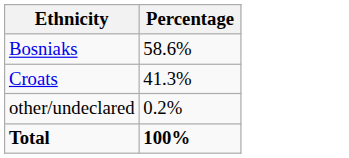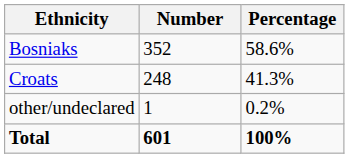 <table class="wikitable">
 <tr>
 <th width="100px">Ethnicity</th>
+<th width="80px">Number</th>
 <th width="80px">Percentage</th>
 </tr>
 <tr>
 <td><a href='#'>Bosniaks</a></td>
+<td>352</td>
 <td>58.6%</td>
 </tr>
 <tr>
 <td><a href='#'>Croats</a></td>
+<td>248</td>
 <td>41.3%</td>
 </tr>
 <tr>
 <td>other/undeclared</td>
+<td>1</td>
 <td>0.2%</td>
 </tr>
 <tr>
 <td><strong>Total</strong></td>
+<td><strong>601</strong></td>
 <td><strong>100%</strong></td>
 </tr>
 </table>
